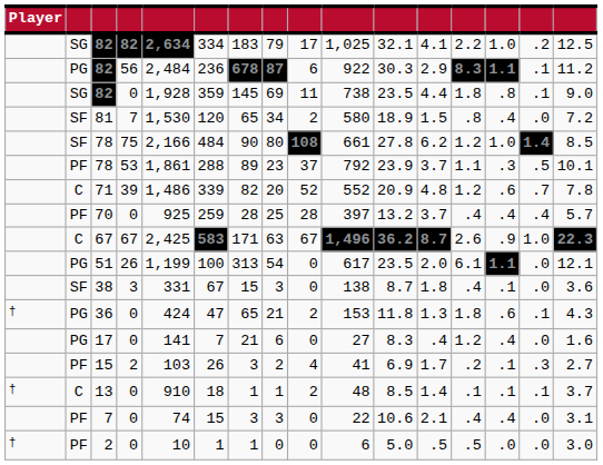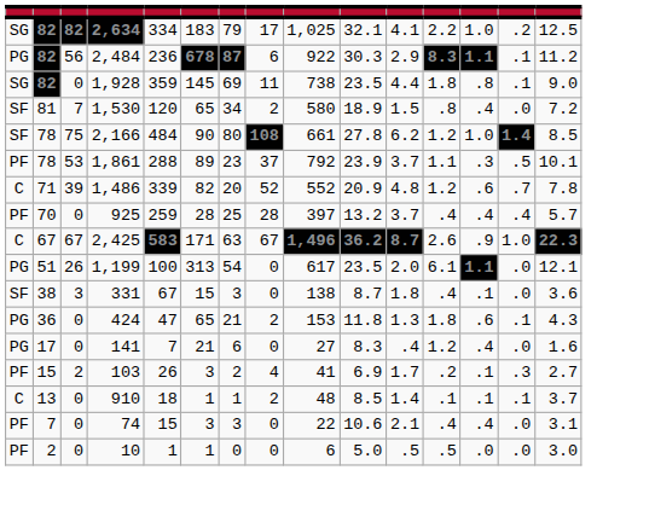 <table class="wikitable sortable" style="font-size: 95%; text-align:right;">
 <tr>
-<th style="background:#BA0C2F; color:#FFFFFF; border-top:#010101 3px solid; border-bottom:#010101 3px solid;">Player</th>
 <th style="background:#BA0C2F; color:#FFFFFF; border-top:#010101 3px solid; border-bottom:#010101 3px solid;"></th>
 <th style="background:#BA0C2F; color:#FFFFFF; border-top:#010101 3px solid; border-bottom:#010101 3px solid;"></th>
 <th style="background:#BA0C2F; color:#FFFFFF; border-top:#010101 3px solid; border-bottom:#010101 3px solid;"></th>
 <th style="background:#BA0C2F; color:#FFFFFF; border-top:#010101 3px solid; border-bottom:#010101 3px solid;"></th>
 <th style="background:#BA0C2F; color:#FFFFFF; border-top:#010101 3px solid; border-bottom:#010101 3px solid;"></th>
 <th style="background:#BA0C2F; color:#FFFFFF; border-top:#010101 3px solid; border-bottom:#010101 3px solid;"></th>
 <th style="background:#BA0C2F; color:#FFFFFF; border-top:#010101 3px solid; border-bottom:#010101 3px solid;"></th>
 <th style="background:#BA0C2F; color:#FFFFFF; border-top:#010101 3px solid; border-bottom:#010101 3px solid;"></th>
 <th style="background:#BA0C2F; color:#FFFFFF; border-top:#010101 3px solid; border-bottom:#010101 3px solid;"></th>
 <th style="background:#BA0C2F; color:#FFFFFF; border-top:#010101 3px solid; border-bottom:#010101 3px solid;"></th>
 <th style="background:#BA0C2F; color:#FFFFFF; border-top:#010101 3px solid; border-bottom:#010101 3px solid;"></th>
 <th style="background:#BA0C2F; color:#FFFFFF; border-top:#010101 3px solid; border-bottom:#010101 3px solid;"></th>
 <th style="background:#BA0C2F; color:#FFFFFF; border-top:#010101 3px solid; border-bottom:#010101 3px solid;"></th>
 <th style="background:#BA0C2F; color:#FFFFFF; border-top:#010101 3px solid; border-bottom:#010101 3px solid;"></th>
 <th style="background:#BA0C2F; color:#FFFFFF; border-top:#010101 3px solid; border-bottom:#010101 3px solid;"></th>
 </tr>
 <tr>
-<td style="text-align:left;"></td>
 <td style="text-align:center;">SG</td>
 <td style="background:#010101; color:#8D9093;"><strong>82</strong></td>
 <td style="background:#010101; color:#8D9093;"><strong>82</strong></td>
 <td style="background:#010101; color:#8D9093;"><strong>2,634</strong></td>
 <td>334</td>
 <td>183</td>
 <td>79</td>
 <td>17</td>
 <td>1,025</td>
 <td>32.1</td>
 <td>4.1</td>
 <td>2.2</td>
 <td>1.0</td>
 <td>.2</td>
 <td>12.5</td>
 </tr>
 <tr>
-<td style="text-align:left;"></td>
 <td style="text-align:center;">PG</td>
 <td style="background:#010101; color:#8D9093;"><strong>82</strong></td>
 <td>56</td>
 <td>2,484</td>
 <td>236</td>
 <td style="background:#010101; color:#8D9093;"><strong>678</strong></td>
 <td style="background:#010101; color:#8D9093;"><strong>87</strong></td>
 <td>6</td>
 <td>922</td>
 <td>30.3</td>
 <td>2.9</td>
 <td style="background:#010101; color:#8D9093;"><strong>8.3</strong></td>
 <td style="background:#010101; color:#8D9093;"><strong>1.1</strong></td>
 <td>.1</td>
 <td>11.2</td>
 </tr>
 <tr>
-<td style="text-align:left;"></td>
 <td style="text-align:center;">SG</td>
 <td style="background:#010101; color:#8D9093;"><strong>82</strong></td>
 <td>0</td>
 <td>1,928</td>
 <td>359</td>
 <td>145</td>
 <td>69</td>
 <td>11</td>
 <td>738</td>
 <td>23.5</td>
 <td>4.4</td>
 <td>1.8</td>
 <td>.8</td>
 <td>.1</td>
 <td>9.0</td>
 </tr>
 <tr>
-<td style="text-align:left;"></td>
 <td style="text-align:center;">SF</td>
 <td>81</td>
 <td>7</td>
 <td>1,530</td>
 <td>120</td>
 <td>65</td>
 <td>34</td>
 <td>2</td>
 <td>580</td>
 <td>18.9</td>
 <td>1.5</td>
 <td>.8</td>
 <td>.4</td>
 <td>.0</td>
 <td>7.2</td>
 </tr>
 <tr>
-<td style="text-align:left;"></td>
 <td style="text-align:center;">SF</td>
 <td>78</td>
 <td>75</td>
 <td>2,166</td>
 <td>484</td>
 <td>90</td>
 <td>80</td>
 <td style="background:#010101; color:#8D9093;"><strong>108</strong></td>
 <td>661</td>
 <td>27.8</td>
 <td>6.2</td>
 <td>1.2</td>
 <td>1.0</td>
 <td style="background:#010101; color:#8D9093;"><strong>1.4</strong></td>
 <td>8.5</td>
 </tr>
 <tr>
-<td style="text-align:left;"></td>
 <td style="text-align:center;">PF</td>
 <td>78</td>
 <td>53</td>
 <td>1,861</td>
 <td>288</td>
 <td>89</td>
 <td>23</td>
 <td>37</td>
 <td>792</td>
 <td>23.9</td>
 <td>3.7</td>
 <td>1.1</td>
 <td>.3</td>
 <td>.5</td>
 <td>10.1</td>
 </tr>
 <tr>
-<td style="text-align:left;"></td>
 <td style="text-align:center;">C</td>
 <td>71</td>
 <td>39</td>
 <td>1,486</td>
 <td>339</td>
 <td>82</td>
 <td>20</td>
 <td>52</td>
 <td>552</td>
 <td>20.9</td>
 <td>4.8</td>
 <td>1.2</td>
 <td>.6</td>
 <td>.7</td>
 <td>7.8</td>
 </tr>
 <tr>
-<td style="text-align:left;"></td>
 <td style="text-align:center;">PF</td>
 <td>70</td>
 <td>0</td>
 <td>925</td>
 <td>259</td>
 <td>28</td>
 <td>25</td>
 <td>28</td>
 <td>397</td>
 <td>13.2</td>
 <td>3.7</td>
 <td>.4</td>
 <td>.4</td>
 <td>.4</td>
 <td>5.7</td>
 </tr>
 <tr>
-<td style="text-align:left;"></td>
 <td style="text-align:center;">C</td>
 <td>67</td>
 <td>67</td>
 <td>2,425</td>
 <td style="background:#010101; color:#8D9093;"><strong>583</strong></td>
 <td>171</td>
 <td>63</td>
 <td>67</td>
 <td style="background:#010101; color:#8D9093;"><strong>1,496</strong></td>
 <td style="background:#010101; color:#8D9093;"><strong>36.2</strong></td>
 <td style="background:#010101; color:#8D9093;"><strong>8.7</strong></td>
 <td>2.6</td>
 <td>.9</td>
 <td>1.0</td>
 <td style="background:#010101; color:#8D9093;"><strong>22.3</strong></td>
 </tr>
 <tr>
-<td style="text-align:left;"></td>
 <td style="text-align:center;">PG</td>
 <td>51</td>
 <td>26</td>
 <td>1,199</td>
 <td>100</td>
 <td>313</td>
 <td>54</td>
 <td>0</td>
 <td>617</td>
 <td>23.5</td>
 <td>2.0</td>
 <td>6.1</td>
 <td style="background:#010101; color:#8D9093;"><strong>1.1</strong></td>
 <td>.0</td>
 <td>12.1</td>
 </tr>
 <tr>
-<td style="text-align:left;"></td>
 <td style="text-align:center;">SF</td>
 <td>38</td>
 <td>3</td>
 <td>331</td>
 <td>67</td>
 <td>15</td>
 <td>3</td>
 <td>0</td>
 <td>138</td>
 <td>8.7</td>
 <td>1.8</td>
 <td>.4</td>
 <td>.1</td>
 <td>.0</td>
 <td>3.6</td>
 </tr>
 <tr>
-<td style="text-align:left;"><sup>†</sup></td>
 <td style="text-align:center;">PG</td>
 <td>36</td>
 <td>0</td>
 <td>424</td>
 <td>47</td>
 <td>65</td>
 <td>21</td>
 <td>2</td>
 <td>153</td>
 <td>11.8</td>
 <td>1.3</td>
 <td>1.8</td>
 <td>.6</td>
 <td>.1</td>
 <td>4.3</td>
 </tr>
 <tr>
-<td style="text-align:left;"></td>
 <td style="text-align:center;">PG</td>
 <td>17</td>
 <td>0</td>
 <td>141</td>
 <td>7</td>
 <td>21</td>
 <td>6</td>
 <td>0</td>
 <td>27</td>
 <td>8.3</td>
 <td>.4</td>
 <td>1.2</td>
 <td>.4</td>
 <td>.0</td>
 <td>1.6</td>
 </tr>
 <tr>
-<td style="text-align:left;"></td>
 <td style="text-align:center;">PF</td>
 <td>15</td>
 <td>2</td>
 <td>103</td>
 <td>26</td>
 <td>3</td>
 <td>2</td>
 <td>4</td>
 <td>41</td>
 <td>6.9</td>
 <td>1.7</td>
 <td>.2</td>
 <td>.1</td>
 <td>.3</td>
 <td>2.7</td>
 </tr>
 <tr>
-<td style="text-align:left;"><sup>†</sup></td>
 <td style="text-align:center;">C</td>
 <td>13</td>
 <td>0</td>
 <td>910</td>
 <td>18</td>
 <td>1</td>
 <td>1</td>
 <td>2</td>
 <td>48</td>
 <td>8.5</td>
 <td>1.4</td>
 <td>.1</td>
 <td>.1</td>
 <td>.1</td>
 <td>3.7</td>
 </tr>
 <tr>
-<td style="text-align:left;"></td>
 <td style="text-align:center;">PF</td>
 <td>7</td>
 <td>0</td>
 <td>74</td>
 <td>15</td>
 <td>3</td>
 <td>3</td>
 <td>0</td>
 <td>22</td>
 <td>10.6</td>
 <td>2.1</td>
 <td>.4</td>
 <td>.4</td>
 <td>.0</td>
 <td>3.1</td>
 </tr>
 <tr>
-<td style="text-align:left;"><sup>†</sup></td>
 <td style="text-align:center;">PF</td>
 <td>2</td>
 <td>0</td>
 <td>10</td>
 <td>1</td>
 <td>1</td>
 <td>0</td>
 <td>0</td>
 <td>6</td>
 <td>5.0</td>
 <td>.5</td>
 <td>.5</td>
 <td>.0</td>
 <td>.0</td>
 <td>3.0</td>
 </tr>
 </table>
